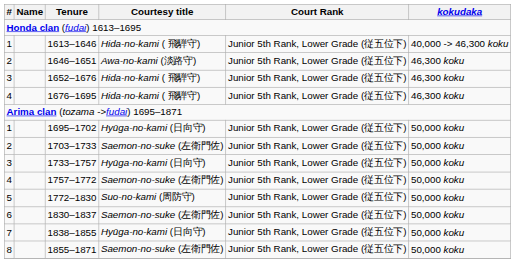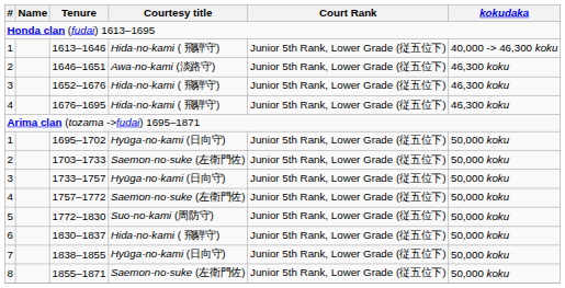 <table class=wikitable>
 <tr>
 <th>#</th>
 <th>Name</th>
 <th>Tenure</th>
 <th>Courtesy title</th>
 <th>Court Rank</th>
 <th><em><a href='#'>kokudaka</a></em></th>
 </tr>
 <tr>
 <td colspan=6> <strong><a href='#'>Honda clan</a></strong> (<em><a href='#'>fudai</a></em>) 1613–1695</td>
 </tr>
 <tr>
 <td>1</td>
 <td></td>
 <td>1613–1646</td>
 <td><em>Hida-no-kami</em> ( 飛騨守)</td>
 <td>Junior 5th Rank, Lower Grade (従五位下)</td>
 <td>40,000 -> 46,300 <em>koku</em></td>
 </tr>
 <tr>
 <td>2</td>
 <td></td>
 <td>1646–1651</td>
 <td><em>Awa-no-kami</em> (淡路守)</td>
 <td>Junior 5th Rank, Lower Grade (従五位下)</td>
 <td>46,300 <em>koku</em></td>
 </tr>
 <tr>
 <td>3</td>
 <td></td>
 <td>1652–1676</td>
 <td><em>Hida-no-kami</em> ( 飛騨守)</td>
 <td>Junior 5th Rank, Lower Grade (従五位下)</td>
 <td>46,300 <em>koku</em></td>
 </tr>
 <tr>
 <td>4</td>
 <td></td>
 <td>1676–1695</td>
 <td><em>Hida-no-kami</em> ( 飛騨守)</td>
 <td>Junior 5th Rank, Lower Grade (従五位下)</td>
 <td>46,300 <em>koku</em></td>
 </tr>
 <tr>
 <td colspan=6> <strong><a href='#'>Arima clan</a></strong> (<em>tozama</em> -><em><a href='#'>fudai</a></em>) 1695–1871</td>
 </tr>
 <tr>
 <td>1</td>
 <td></td>
 <td>1695–1702</td>
 <td><em>Hyūga-no-kami</em> (日向守)</td>
 <td>Junior 5th Rank, Lower Grade (従五位下)</td>
 <td>50,000 <em>koku</em></td>
 </tr>
 <tr>
 <td>2</td>
 <td></td>
 <td>1703–1733</td>
 <td><em>Saemon-no-suke</em> (左衛門佐)</td>
 <td>Junior 5th Rank, Lower Grade (従五位下)</td>
 <td>50,000 <em>koku</em></td>
 </tr>
 <tr>
 <td>3</td>
 <td></td>
 <td>1733–1757</td>
 <td><em>Hyūga-no-kami</em> (日向守)</td>
 <td>Junior 5th Rank, Lower Grade (従五位下)</td>
 <td>50,000 <em>koku</em></td>
 </tr>
 <tr>
 <td>4</td>
 <td></td>
 <td>1757–1772</td>
 <td><em>Saemon-no-suke</em> (左衛門佐)</td>
 <td>Junior 5th Rank, Lower Grade (従五位下)</td>
 <td>50,000 <em>koku</em></td>
 </tr>
 <tr>
 <td>5</td>
 <td></td>
 <td>1772–1830</td>
 <td><em>Suo-no-kami</em> (周防守)</td>
 <td>Junior 5th Rank, Lower Grade (従五位下)</td>
 <td>50,000 <em>koku</em></td>
 </tr>
 <tr>
 <td>6</td>
 <td></td>
 <td>1830–1837</td>
-<td><em>Saemon-no-suke</em> (左衛門佐)</td>
+<td><em>Hida-no-kami</em> ( 飛騨守)</td>
 <td>Junior 5th Rank, Lower Grade (従五位下)</td>
 <td>50,000 <em>koku</em></td>
 </tr>
 <tr>
 <td>7</td>
 <td></td>
 <td>1838–1855</td>
 <td><em>Hyūga-no-kami</em> (日向守)</td>
 <td>Junior 5th Rank, Lower Grade (従五位下)</td>
 <td>50,000 <em>koku</em></td>
 </tr>
 <tr>
 <td>8</td>
 <td></td>
 <td>1855–1871</td>
 <td><em>Saemon-no-suke</em> (左衛門佐)</td>
 <td>Junior 5th Rank, Lower Grade (従五位下)</td>
 <td>50,000 <em>koku</em></td>
 </tr>
 <tr>
 </tr>
 </table>
